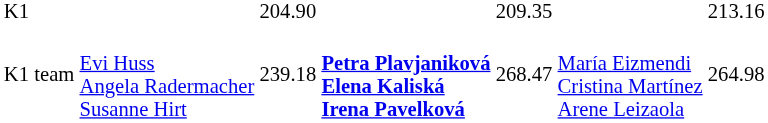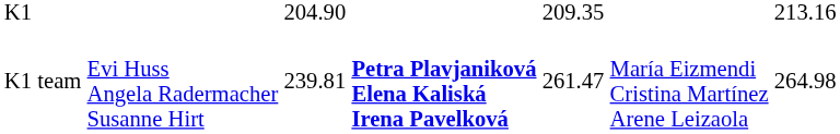 <table>
 <tr>
 <td>K1</td>
 <td></td>
 <td>204.90</td>
 <td></td>
 <td>209.35</td>
 <td></td>
 <td>213.16</td>
 </tr>
 <tr>
 <td>K1 team</td>
 <td><br><a href='#'>Evi Huss</a><br><a href='#'>Angela Radermacher</a><br><a href='#'>Susanne Hirt</a></td>
-<td>239.18</td>
+<td>239.81</td>
 <td><strong><br><a href='#'>Petra Plavjaniková</a><br><a href='#'>Elena Kaliská</a><br><a href='#'>Irena Pavelková</a></strong></td>
-<td>268.47</td>
+<td>261.47</td>
 <td><br><a href='#'>María Eizmendi</a><br><a href='#'>Cristina Martínez</a><br><a href='#'>Arene Leizaola</a></td>
 <td>264.98</td>
 </tr>
 </table>
